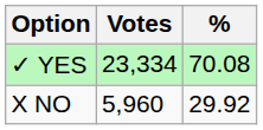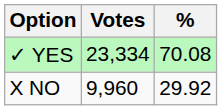 <table class="wikitable">
 <tr>
 <th>Option</th>
 <th>Votes</th>
 <th>%</th>
 </tr>
 <tr>
 <td style=background:#bbf8be>✓ YES</td>
 <td style=background:#bbf8be>23,334</td>
 <td style=background:#bbf8be>70.08</td>
 </tr>
 <tr>
 <td>X NO</td>
-<td>5,960</td>
+<td>9,960</td>
 <td>29.92</td>
 </tr>
 </table>
